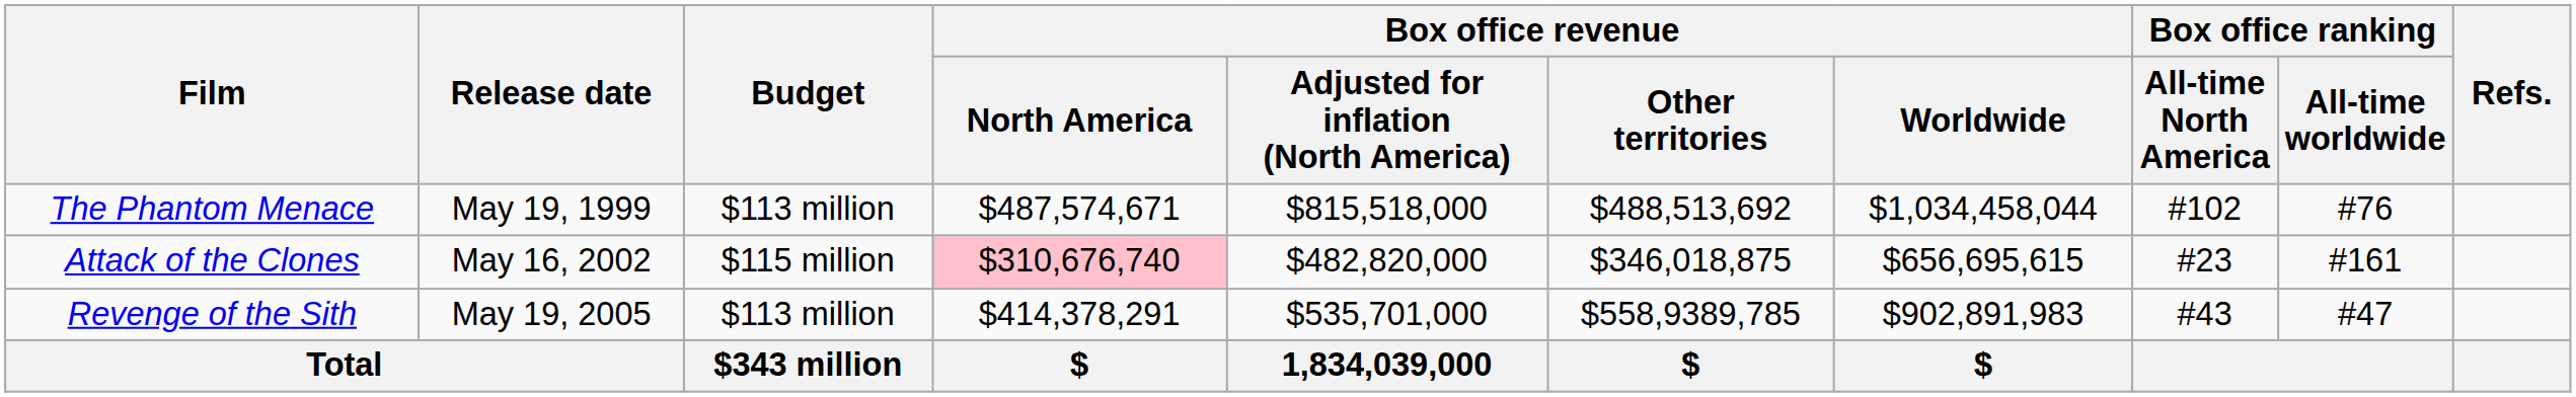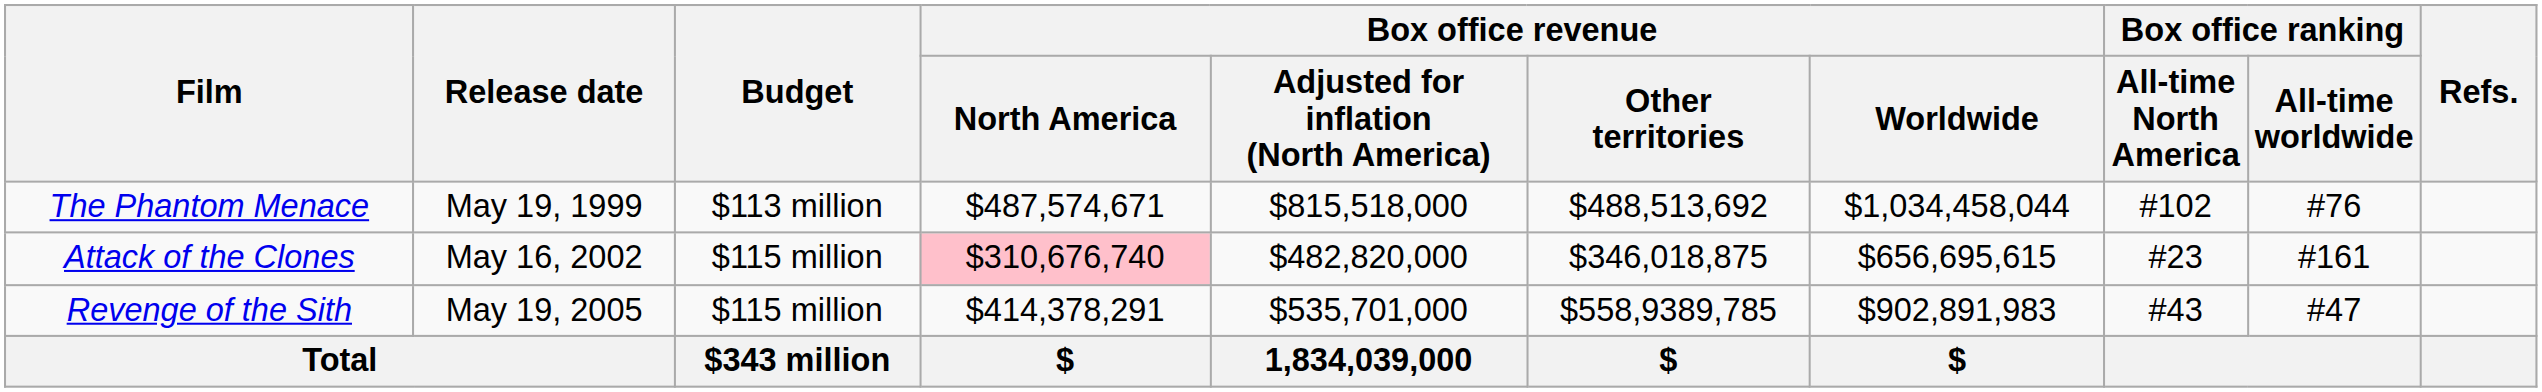 <table class="wikitable sortable" style="text-align:center;">
 <tr>
 <th rowspan="2">Film</th>
 <th rowspan="2">Release date</th>
 <th rowspan="2">Budget</th>
 <th colspan="4">Box office revenue</th>
 <th colspan="2">Box office ranking</th>
 <th rowspan="2">Refs.</th>
 </tr>
 <tr>
 <th>North America</th>
 <th>Adjusted for<br>inflation<br>(North America)</th>
 <th>Other<br>territories</th>
 <th>Worldwide</th>
 <th style="width:5%;">All-time<br>North America</th>
 <th style="width:5%;">All-time<br>worldwide</th>
 </tr>
 <tr>
 <td><em><a href='#'>The Phantom Menace</a></em></td>
 <td>May 19, 1999</td>
 <td>$113 million</td>
 <td>$487,574,671</td>
 <td>$815,518,000</td>
 <td>$488,513,692</td>
 <td>$1,034,458,044</td>
 <td>#102</td>
 <td>#76</td>
 <td></td>
 </tr>
 <tr>
 <td><em><a href='#'>Attack of the Clones</a></em></td>
 <td>May 16, 2002</td>
 <td>$115 million</td>
 <td style="background: pink;">$310,676,740</td>
 <td>$482,820,000</td>
 <td>$346,018,875</td>
 <td>$656,695,615</td>
 <td>#23</td>
 <td>#161</td>
 <td></td>
 </tr>
 <tr>
 <td><em><a href='#'>Revenge of the Sith</a></em></td>
 <td>May 19, 2005</td>
-<td>$113 million</td>
+<td>$115 million</td>
 <td>$414,378,291</td>
 <td>$535,701,000</td>
 <td>$558,9389,785</td>
 <td>$902,891,983</td>
 <td>#43</td>
 <td>#47</td>
 <td></td>
 </tr>
 <tr>
 <th colspan="2">Total</th>
 <th>$343 million</th>
 <th>$</th>
 <th>1,834,039,000</th>
 <th>$</th>
 <th>$</th>
 <th colspan="2"></th>
 <th></th>
 </tr>
 </table>
